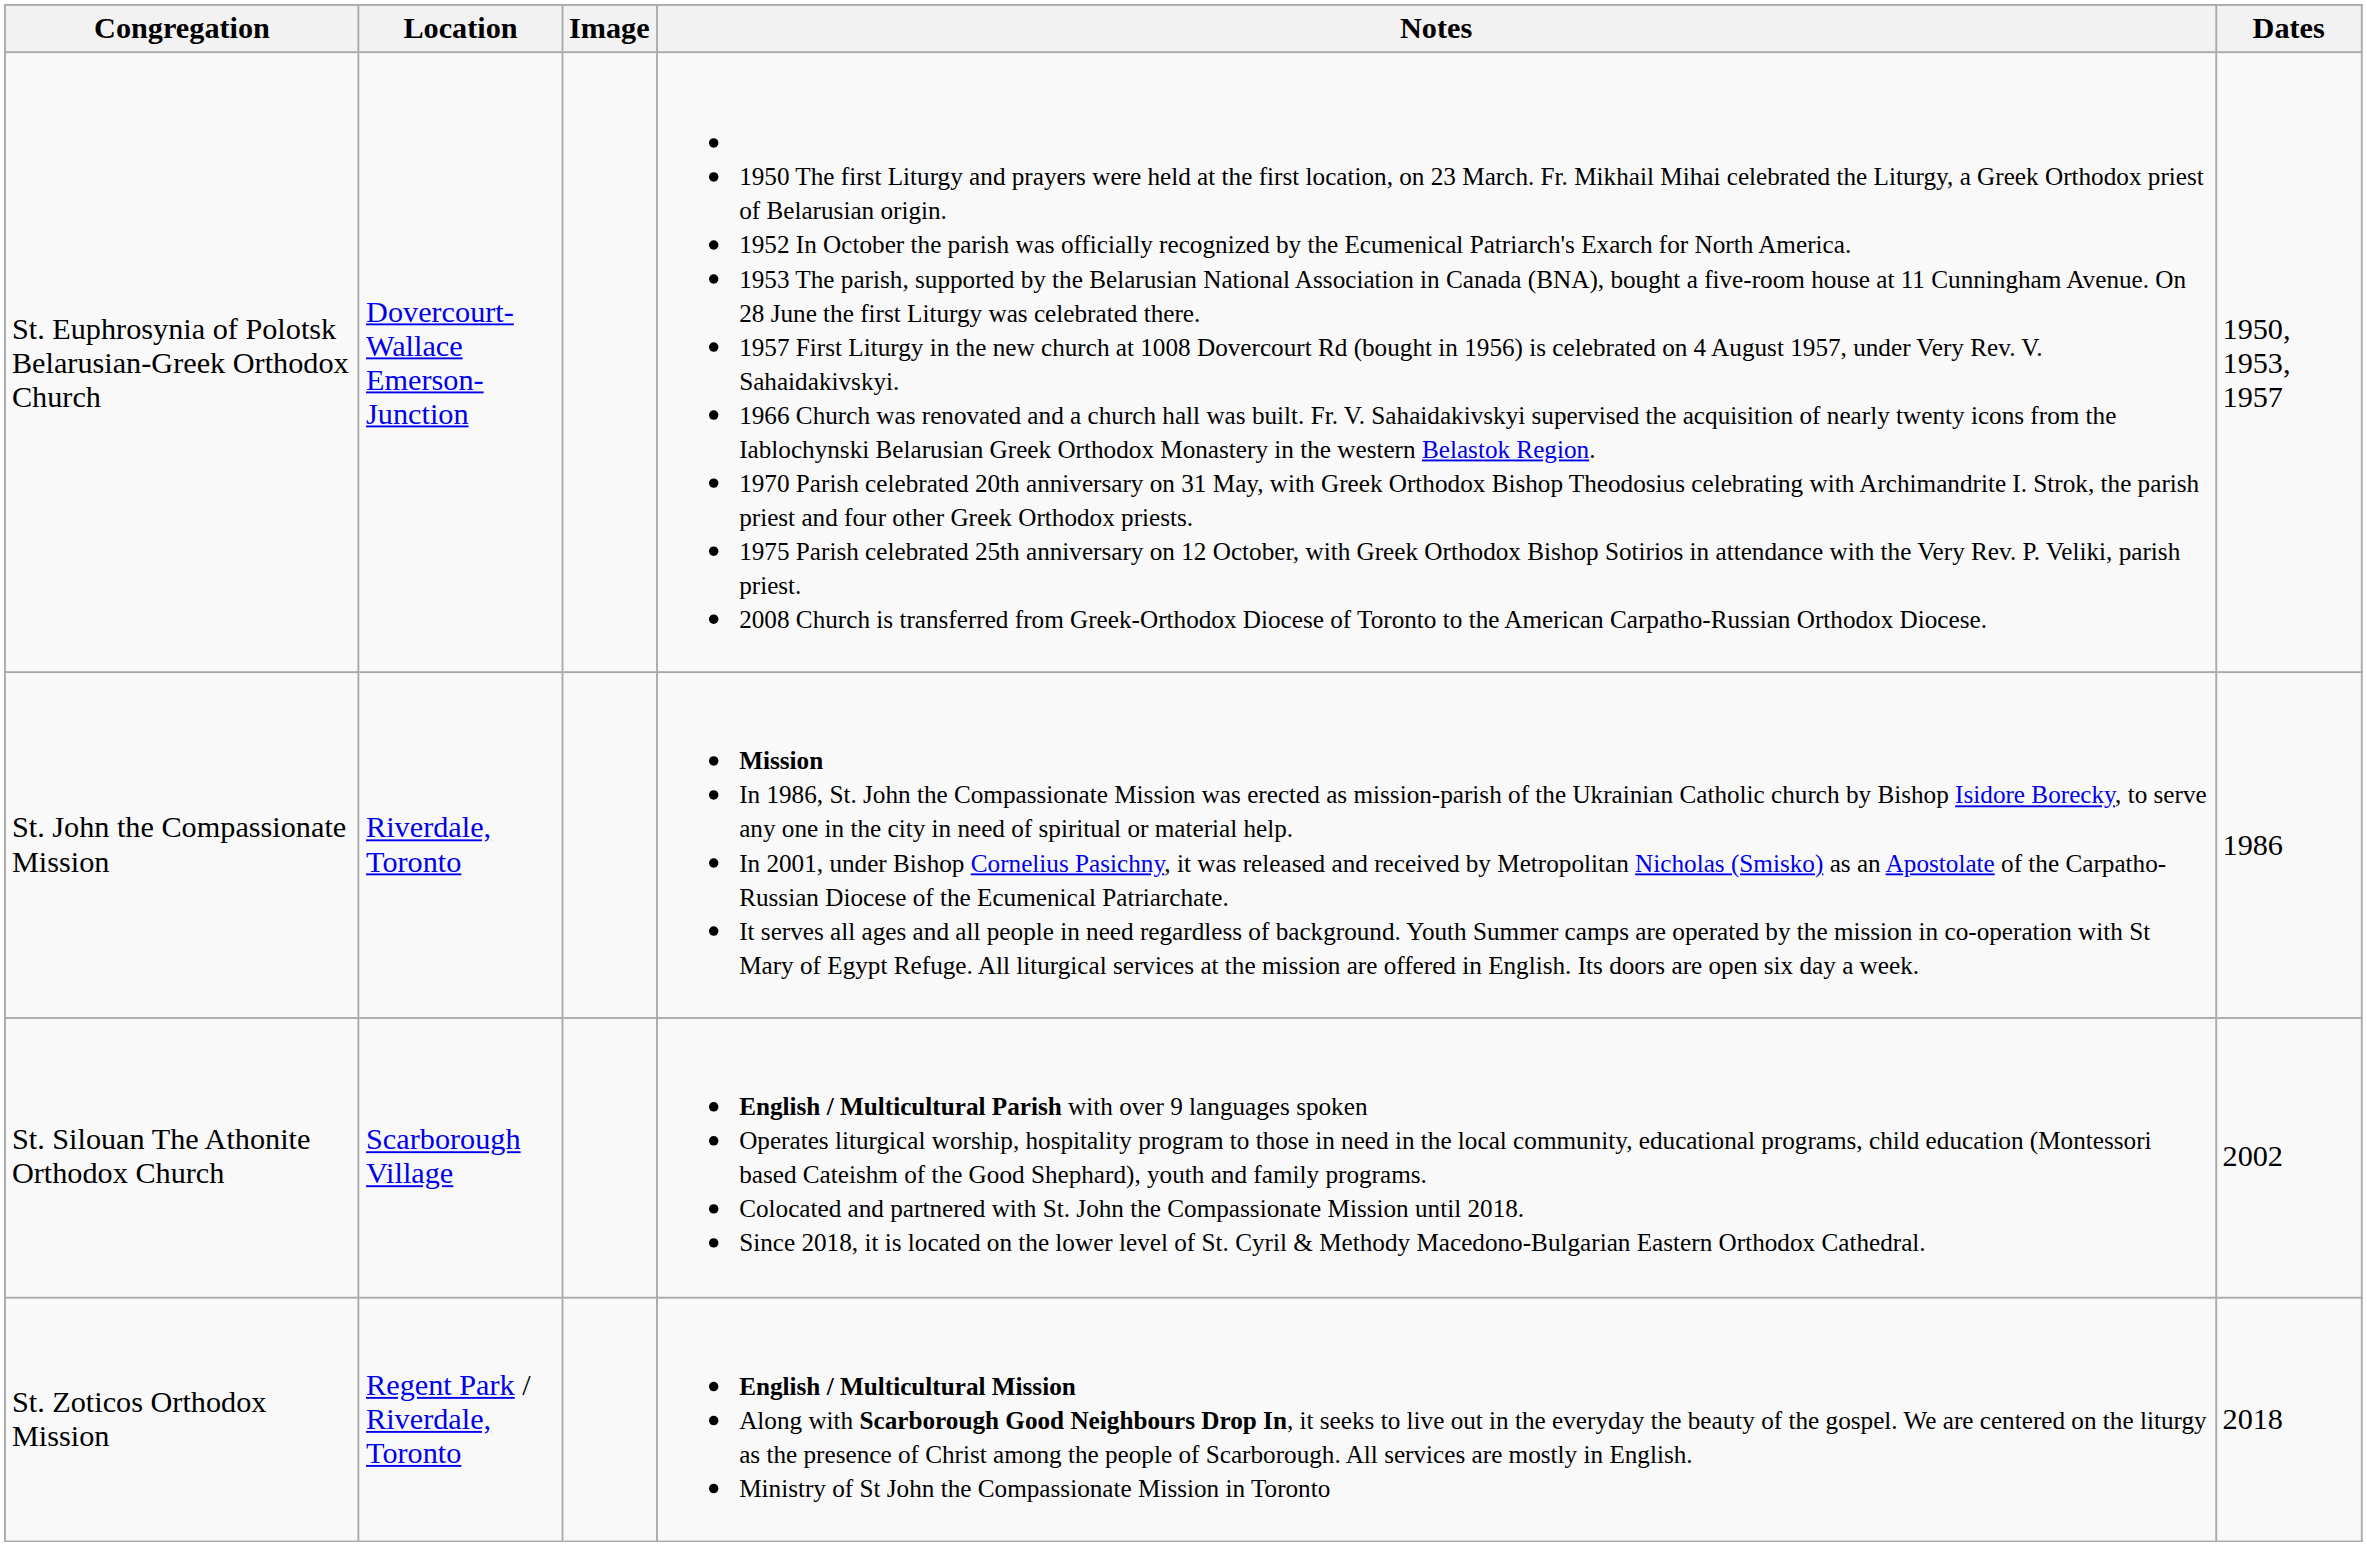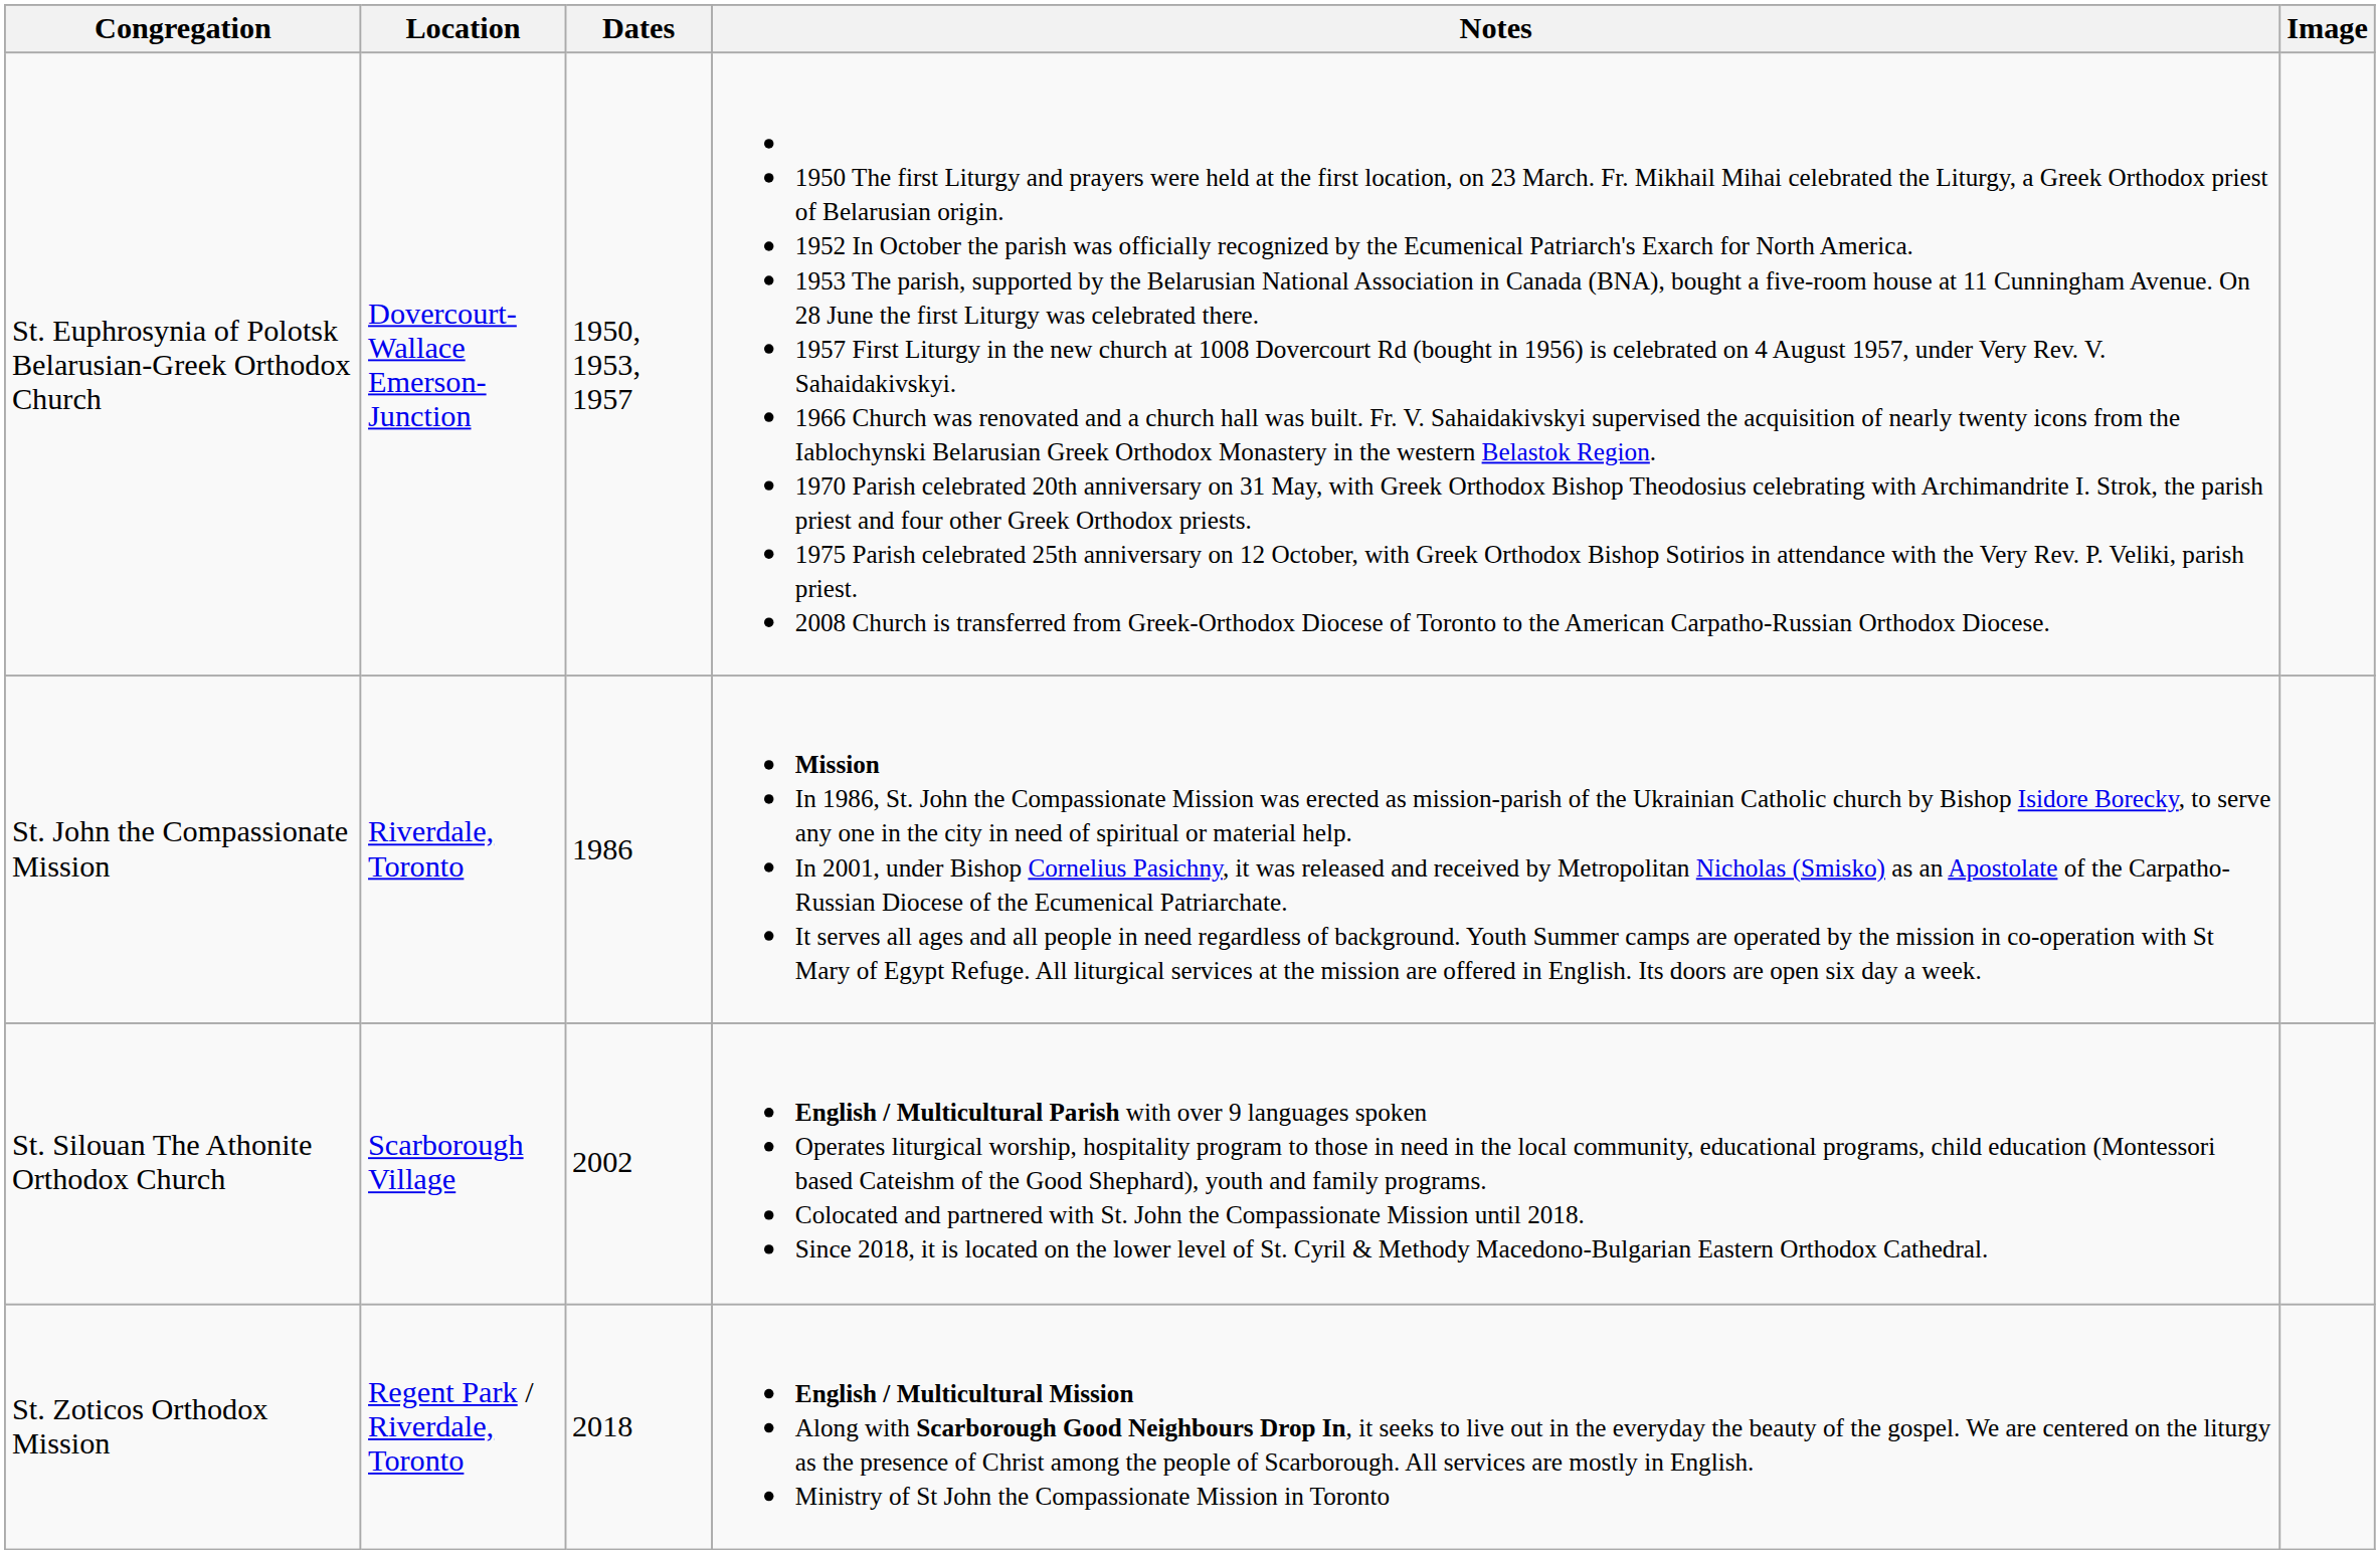 <table class="wikitable">
 <tr>
 <th width=180>Congregation</th>
 <th width=100>Location</th>
+<th width=70>Dates</th>
+<th>Notes</th>
 <th>Image</th>
-<th>Notes</th>
-<th width=70>Dates</th>
 </tr>
 <tr>
 <td>St. Euphrosynia of Polotsk Belarusian-Greek Orthodox Church</td>
 <td><a href='#'>Dovercourt-Wallace Emerson-Junction</a></td>
+<td>1950,<br>1953,<br>1957</td>
+<td><br><ul><li></li><li><small>1950 The first Liturgy and prayers were held at the first location, on 23 March. Fr. Mikhail Mihai celebrated the Liturgy, a Greek Orthodox priest of Belarusian origin.</small></li><li><small>1952 In October the parish was officially recognized by the Ecumenical Patriarch's Exarch for North America.</small></li><li><small>1953 The parish, supported by the Belarusian National Association in Canada (BNA), bought a five-room house at 11 Cunningham Avenue. On 28 June the first Liturgy was celebrated there.</small></li><li><small>1957 First Liturgy in the new church at 1008 Dovercourt Rd (bought in 1956) is celebrated on 4 August 1957, under Very Rev. V. Sahaidakivskyi.</small></li><li><small>1966 Church was renovated and a church hall was built. Fr. V. Sahaidakivskyi supervised the acquisition of nearly twenty icons from the Iablochynski Belarusian Greek Orthodox Monastery in the western <a href='#'>Belastok Region</a>.</small></li><li><small>1970 Parish celebrated 20th anniversary on 31 May, with Greek Orthodox Bishop Theodosius celebrating with Archimandrite I. Strok, the parish priest and four other Greek Orthodox priests. </small></li><li><small>1975 Parish celebrated 25th anniversary on 12 October, with Greek Orthodox Bishop Sotirios in attendance with the Very Rev. P. Veliki, parish priest.</small></li><li><small>2008 Church is transferred from Greek-Orthodox Diocese of Toronto to the American Carpatho-Russian Orthodox Diocese.</small></li></ul></td>
 <td></td>
-<td><br><ul><li></li><li><small>1950 The first Liturgy and prayers were held at the first location, on 23 March. Fr. Mikhail Mihai celebrated the Liturgy, a Greek Orthodox priest of Belarusian origin.</small></li><li><small>1952 In October the parish was officially recognized by the Ecumenical Patriarch's Exarch for North America.</small></li><li><small>1953 The parish, supported by the Belarusian National Association in Canada (BNA), bought a five-room house at 11 Cunningham Avenue. On 28 June the first Liturgy was celebrated there.</small></li><li><small>1957 First Liturgy in the new church at 1008 Dovercourt Rd (bought in 1956) is celebrated on 4 August 1957, under Very Rev. V. Sahaidakivskyi.</small></li><li><small>1966 Church was renovated and a church hall was built. Fr. V. Sahaidakivskyi supervised the acquisition of nearly twenty icons from the Iablochynski Belarusian Greek Orthodox Monastery in the western <a href='#'>Belastok Region</a>.</small></li><li><small>1970 Parish celebrated 20th anniversary on 31 May, with Greek Orthodox Bishop Theodosius celebrating with Archimandrite I. Strok, the parish priest and four other Greek Orthodox priests. </small></li><li><small>1975 Parish celebrated 25th anniversary on 12 October, with Greek Orthodox Bishop Sotirios in attendance with the Very Rev. P. Veliki, parish priest.</small></li><li><small>2008 Church is transferred from Greek-Orthodox Diocese of Toronto to the American Carpatho-Russian Orthodox Diocese.</small></li></ul></td>
-<td>1950,<br>1953,<br>1957</td>
 </tr>
 <tr>
 <td>St. John the Compassionate Mission</td>
 <td><a href='#'>Riverdale, Toronto</a></td>
+<td>1986</td>
+<td><br><ul><li><small><strong>Mission</strong></small></li><li><small>In 1986, St. John the Compassionate Mission was erected as mission-parish of the Ukrainian Catholic church by Bishop <a href='#'>Isidore Borecky</a>, to serve any one in the city in need of spiritual or material help.</small></li><li><small>In 2001, under Bishop <a href='#'>Cornelius Pasichny</a>, it was released and received by Metropolitan <a href='#'>Nicholas (Smisko)</a> as an <a href='#'>Apostolate</a> of the Carpatho-Russian Diocese of the Ecumenical Patriarchate.</small></li><li><small>It serves all ages and all people in need regardless of background. Youth Summer camps are operated by the mission in co-operation with St Mary of Egypt Refuge. All liturgical services at the mission are offered in English. Its doors are open six day a week.</small></li></ul></td>
 <td></td>
-<td><br><ul><li><small><strong>Mission</strong></small></li><li><small>In 1986, St. John the Compassionate Mission was erected as mission-parish of the Ukrainian Catholic church by Bishop <a href='#'>Isidore Borecky</a>, to serve any one in the city in need of spiritual or material help.</small></li><li><small>In 2001, under Bishop <a href='#'>Cornelius Pasichny</a>, it was released and received by Metropolitan <a href='#'>Nicholas (Smisko)</a> as an <a href='#'>Apostolate</a> of the Carpatho-Russian Diocese of the Ecumenical Patriarchate.</small></li><li><small>It serves all ages and all people in need regardless of background. Youth Summer camps are operated by the mission in co-operation with St Mary of Egypt Refuge. All liturgical services at the mission are offered in English. Its doors are open six day a week.</small></li></ul></td>
-<td>1986</td>
 </tr>
 <tr>
 <td>St. Silouan The Athonite Orthodox Church</td>
 <td><a href='#'>Scarborough Village</a></td>
+<td>2002</td>
+<td><br><ul><li><small><strong>English / Multicultural Parish</strong> with over 9 languages spoken</small> </li><li><small>Operates liturgical worship, hospitality program to those in need in the local community, educational programs, child education (Montessori based Cateishm of the Good Shephard), youth and family programs.</small></li><li><small>Colocated and partnered with St. John the Compassionate Mission until 2018.</small></li><li><small>Since 2018, it is located on the lower level of St. Cyril & Methody Macedono-Bulgarian Eastern Orthodox Cathedral.</small></li></ul></td>
 <td></td>
-<td><br><ul><li><small><strong>English / Multicultural Parish</strong> with over 9 languages spoken</small> </li><li><small>Operates liturgical worship, hospitality program to those in need in the local community, educational programs, child education (Montessori based Cateishm of the Good Shephard), youth and family programs.</small></li><li><small>Colocated and partnered with St. John the Compassionate Mission until 2018.</small></li><li><small>Since 2018, it is located on the lower level of St. Cyril & Methody Macedono-Bulgarian Eastern Orthodox Cathedral.</small></li></ul></td>
-<td>2002</td>
 </tr>
 <tr>
 <td>St. Zoticos Orthodox Mission</td>
 <td><a href='#'>Regent Park</a> / <a href='#'>Riverdale, Toronto</a></td>
+<td>2018</td>
+<td><br><ul><li><small><strong>English / Multicultural Mission</strong></small></li><li><small>Along with <strong>Scarborough Good Neighbours Drop In</strong>, it seeks to live out in the everyday the beauty of the gospel. We are centered on the liturgy as the presence of Christ among the people of Scarborough. All services are mostly in English.</small></li><li><small>Ministry of St John the Compassionate Mission in Toronto</small></li></ul></td>
 <td></td>
-<td><br><ul><li><small><strong>English / Multicultural Mission</strong></small></li><li><small>Along with <strong>Scarborough Good Neighbours Drop In</strong>, it seeks to live out in the everyday the beauty of the gospel. We are centered on the liturgy as the presence of Christ among the people of Scarborough. All services are mostly in English.</small></li><li><small>Ministry of St John the Compassionate Mission in Toronto</small></li></ul></td>
-<td>2018</td>
 </tr>
 </table>
